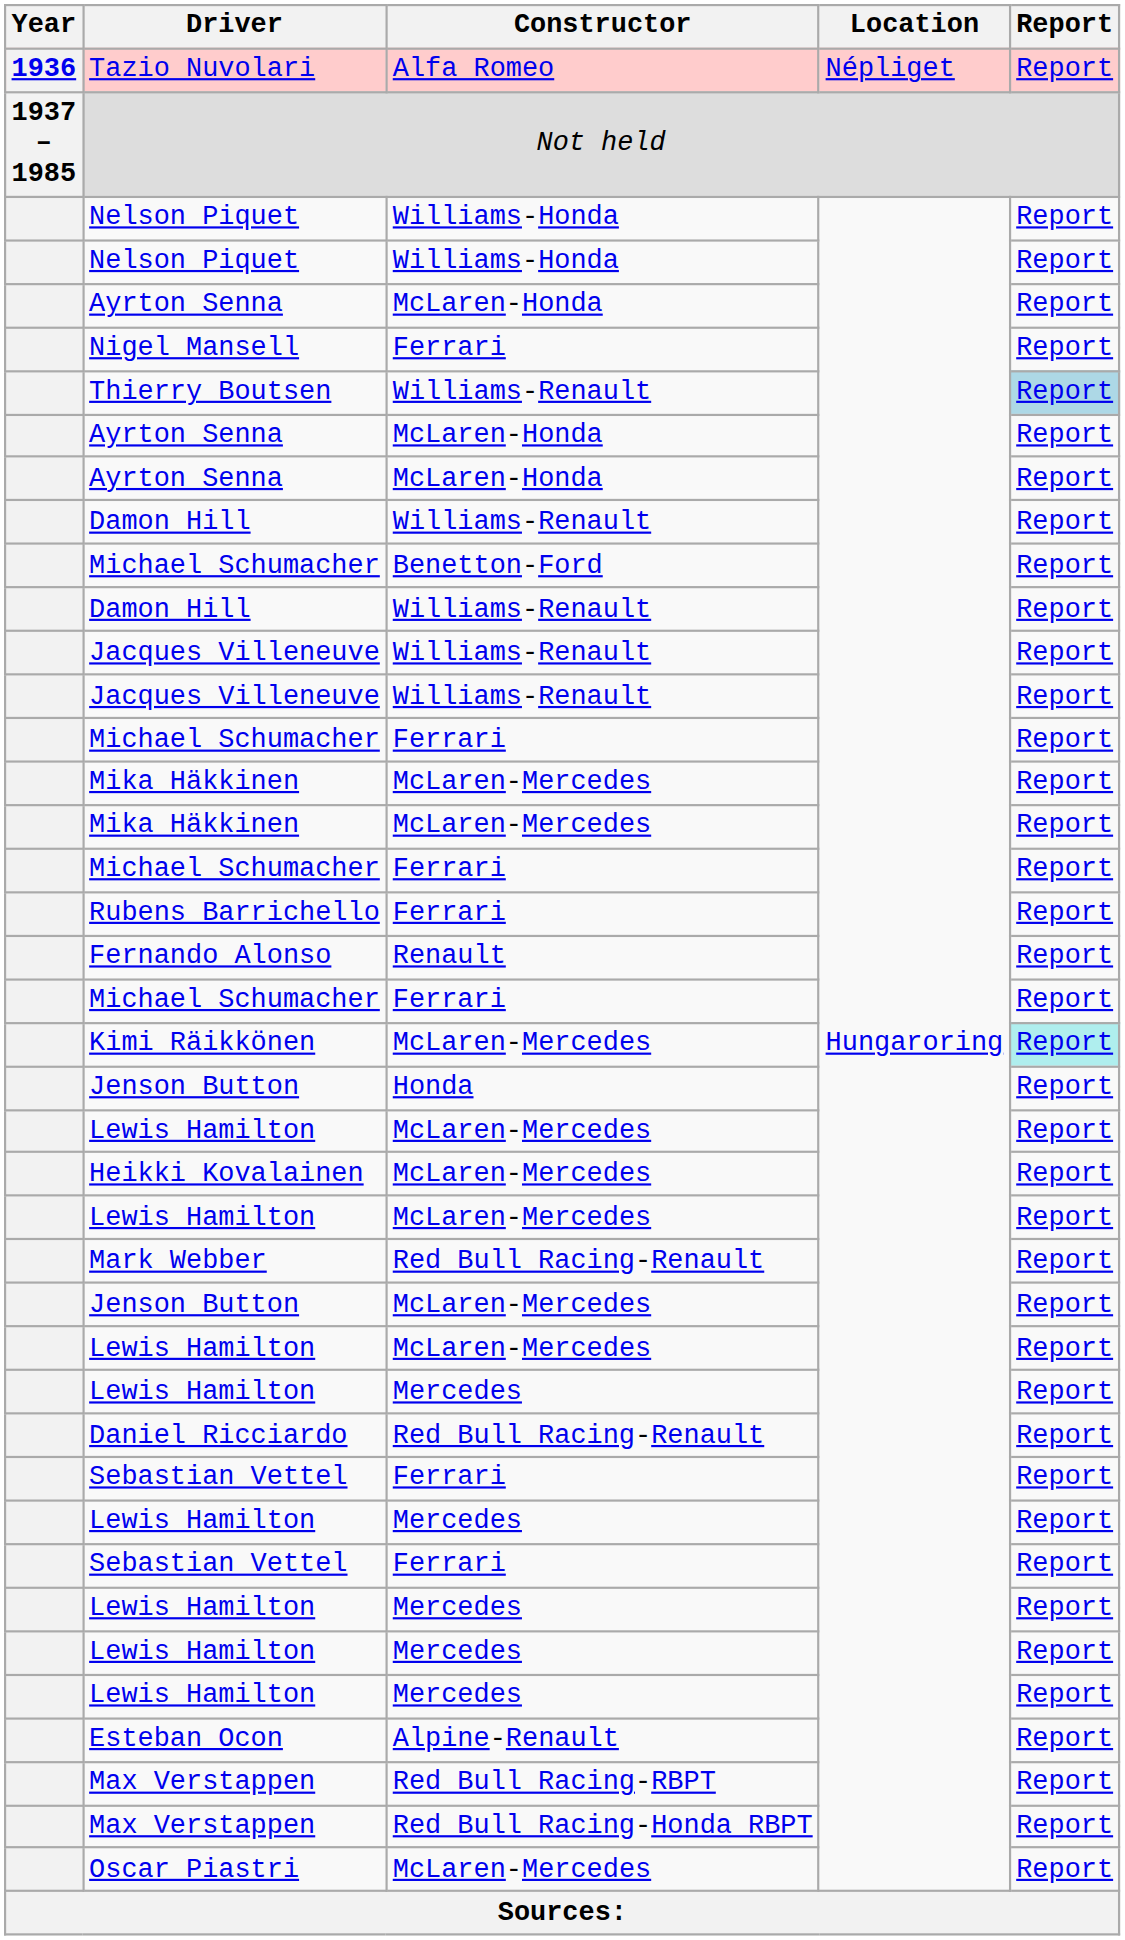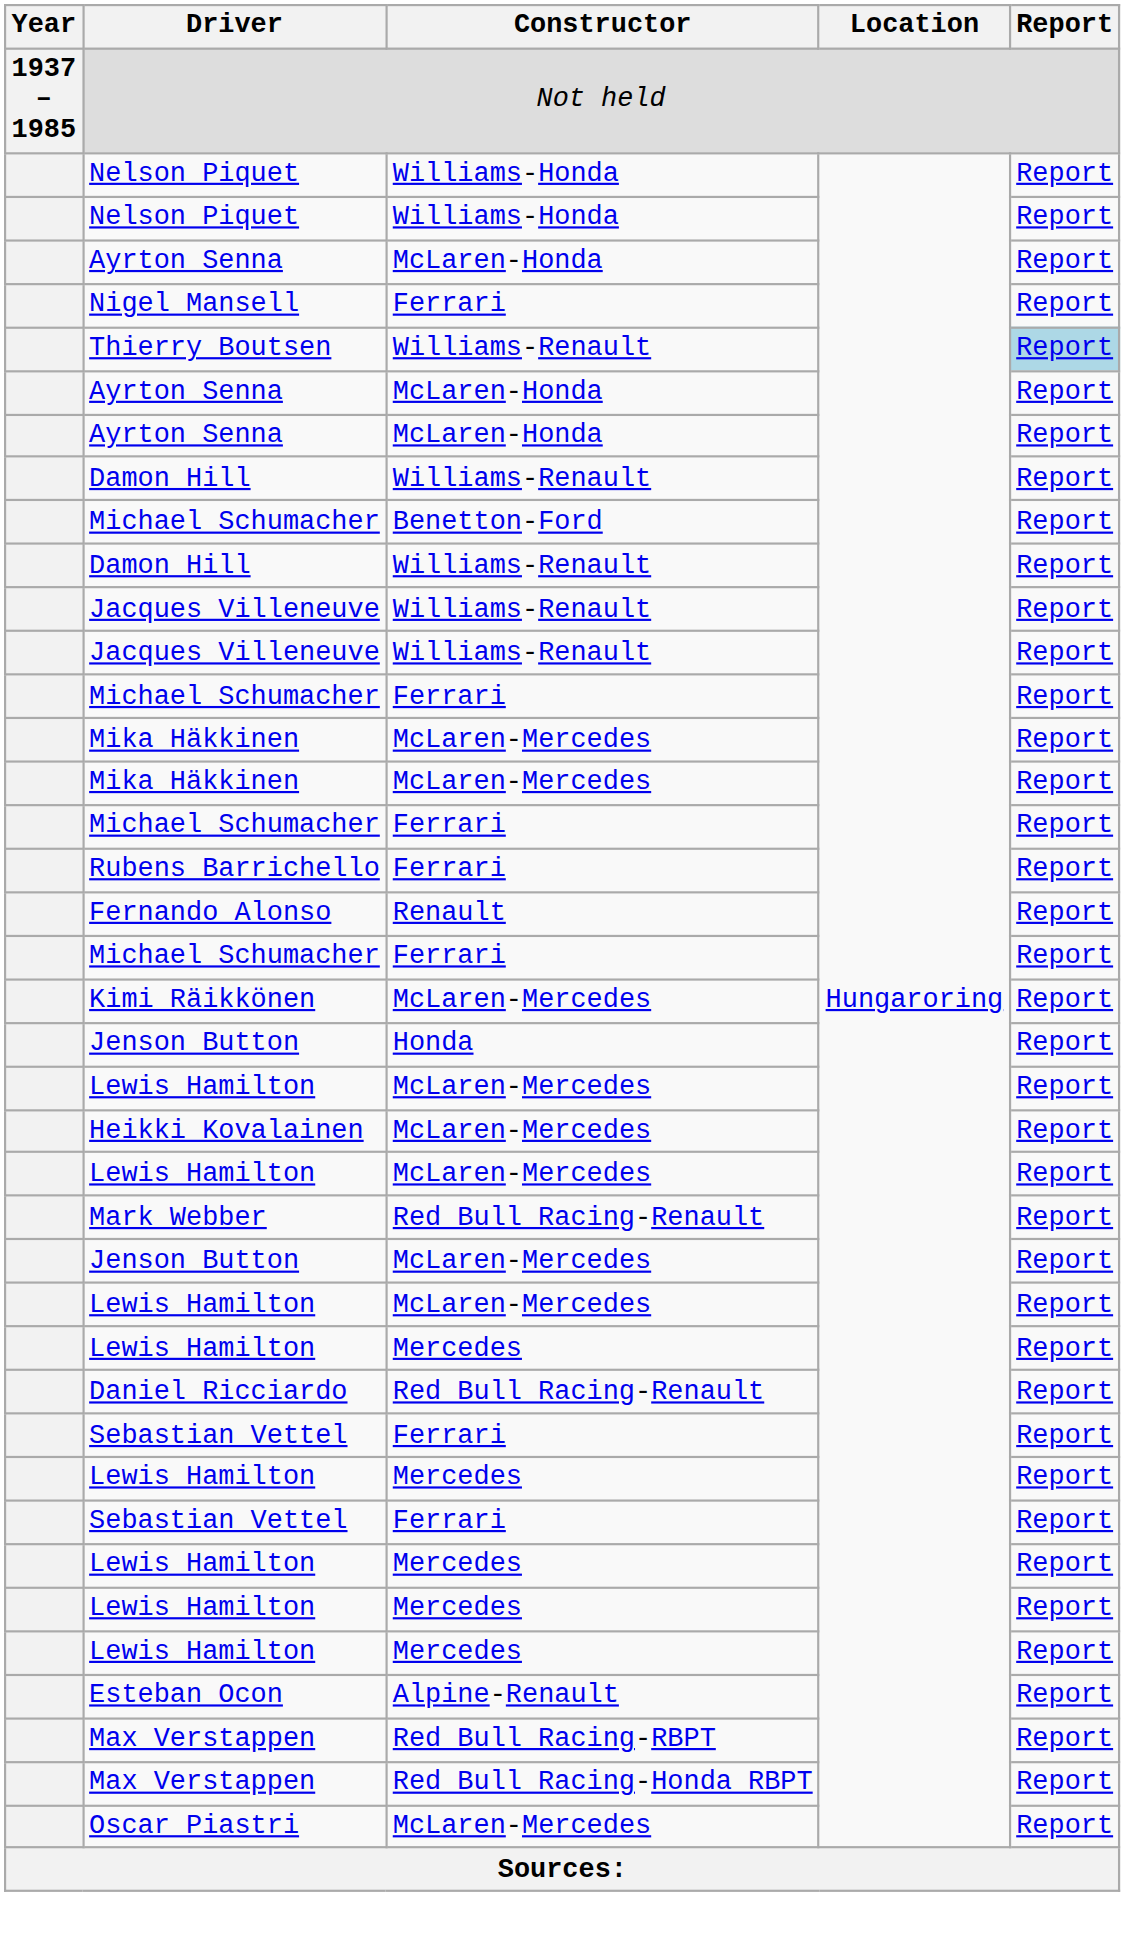 <table class="wikitable" style="font-size: 95%;">
 <tr>
 <th>Year</th>
 <th>Driver</th>
 <th>Constructor</th>
 <th>Location</th>
 <th>Report</th>
-</tr>
-<tr style="background:#fcc;">
-<th><a href='#'>1936</a></th>
-<td> <a href='#'>Tazio Nuvolari</a></td>
-<td><a href='#'>Alfa Romeo</a></td>
-<td><a href='#'>Népliget</a></td>
-<td><a href='#'>Report</a></td>
 </tr>
 <tr style="background:#DDDDDD;">
 <th>1937<br>–<br>1985</th>
 <td align=center colspan=4><em>Not held</em></td>
 </tr>
 <tr>
 <th></th>
 <td> <a href='#'>Nelson Piquet</a></td>
 <td><a href='#'>Williams</a>-<a href='#'>Honda</a></td>
 <td rowspan="39"><a href='#'>Hungaroring</a></td>
 <td><a href='#'>Report</a></td>
 </tr>
 <tr>
 <th></th>
 <td> <a href='#'>Nelson Piquet</a></td>
 <td><a href='#'>Williams</a>-<a href='#'>Honda</a></td>
 <td><a href='#'>Report</a></td>
 </tr>
 <tr>
 <th></th>
 <td> <a href='#'>Ayrton Senna</a></td>
 <td><a href='#'>McLaren</a>-<a href='#'>Honda</a></td>
 <td><a href='#'>Report</a></td>
 </tr>
 <tr>
 <th></th>
 <td> <a href='#'>Nigel Mansell</a></td>
 <td><a href='#'>Ferrari</a></td>
 <td><a href='#'>Report</a></td>
 </tr>
 <tr>
 <th></th>
 <td> <a href='#'>Thierry Boutsen</a></td>
 <td><a href='#'>Williams</a>-<a href='#'>Renault</a></td>
 <td style="background: lightblue;"><a href='#'>Report</a></td>
 </tr>
 <tr>
 <th></th>
 <td> <a href='#'>Ayrton Senna</a></td>
 <td><a href='#'>McLaren</a>-<a href='#'>Honda</a></td>
 <td><a href='#'>Report</a></td>
 </tr>
 <tr>
 <th></th>
 <td> <a href='#'>Ayrton Senna</a></td>
 <td><a href='#'>McLaren</a>-<a href='#'>Honda</a></td>
 <td><a href='#'>Report</a></td>
 </tr>
 <tr>
 <th></th>
 <td> <a href='#'>Damon Hill</a></td>
 <td><a href='#'>Williams</a>-<a href='#'>Renault</a></td>
 <td><a href='#'>Report</a></td>
 </tr>
 <tr>
 <th></th>
 <td> <a href='#'>Michael Schumacher</a></td>
 <td><a href='#'>Benetton</a>-<a href='#'>Ford</a></td>
 <td><a href='#'>Report</a></td>
 </tr>
 <tr>
 <th></th>
 <td> <a href='#'>Damon Hill</a></td>
 <td><a href='#'>Williams</a>-<a href='#'>Renault</a></td>
 <td><a href='#'>Report</a></td>
 </tr>
 <tr>
 <th></th>
 <td> <a href='#'>Jacques Villeneuve</a></td>
 <td><a href='#'>Williams</a>-<a href='#'>Renault</a></td>
 <td><a href='#'>Report</a></td>
 </tr>
 <tr>
 <th></th>
 <td> <a href='#'>Jacques Villeneuve</a></td>
 <td><a href='#'>Williams</a>-<a href='#'>Renault</a></td>
 <td><a href='#'>Report</a></td>
 </tr>
 <tr>
 <th></th>
 <td> <a href='#'>Michael Schumacher</a></td>
 <td><a href='#'>Ferrari</a></td>
 <td><a href='#'>Report</a></td>
 </tr>
 <tr>
 <th></th>
 <td> <a href='#'>Mika Häkkinen</a></td>
 <td><a href='#'>McLaren</a>-<a href='#'>Mercedes</a></td>
 <td><a href='#'>Report</a></td>
 </tr>
 <tr>
 <th></th>
 <td> <a href='#'>Mika Häkkinen</a></td>
 <td><a href='#'>McLaren</a>-<a href='#'>Mercedes</a></td>
 <td><a href='#'>Report</a></td>
 </tr>
 <tr>
 <th></th>
 <td> <a href='#'>Michael Schumacher</a></td>
 <td><a href='#'>Ferrari</a></td>
 <td><a href='#'>Report</a></td>
 </tr>
 <tr>
 <th></th>
 <td> <a href='#'>Rubens Barrichello</a></td>
 <td><a href='#'>Ferrari</a></td>
 <td><a href='#'>Report</a></td>
 </tr>
 <tr>
 <th></th>
 <td> <a href='#'>Fernando Alonso</a></td>
 <td><a href='#'>Renault</a></td>
 <td><a href='#'>Report</a></td>
 </tr>
 <tr>
 <th></th>
 <td> <a href='#'>Michael Schumacher</a></td>
 <td><a href='#'>Ferrari</a></td>
 <td><a href='#'>Report</a></td>
 </tr>
 <tr>
 <th></th>
 <td> <a href='#'>Kimi Räikkönen</a></td>
 <td><a href='#'>McLaren</a>-<a href='#'>Mercedes</a></td>
-<td style="background: paleturquoise;"><a href='#'>Report</a></td>
+<td><a href='#'>Report</a></td>
 </tr>
 <tr>
 <th></th>
 <td> <a href='#'>Jenson Button</a></td>
 <td><a href='#'>Honda</a></td>
 <td><a href='#'>Report</a></td>
 </tr>
 <tr>
 <th></th>
 <td> <a href='#'>Lewis Hamilton</a></td>
 <td><a href='#'>McLaren</a>-<a href='#'>Mercedes</a></td>
 <td><a href='#'>Report</a></td>
 </tr>
 <tr>
 <th></th>
 <td> <a href='#'>Heikki Kovalainen</a></td>
 <td><a href='#'>McLaren</a>-<a href='#'>Mercedes</a></td>
 <td><a href='#'>Report</a></td>
 </tr>
 <tr>
 <th></th>
 <td> <a href='#'>Lewis Hamilton</a></td>
 <td><a href='#'>McLaren</a>-<a href='#'>Mercedes</a></td>
 <td><a href='#'>Report</a></td>
 </tr>
 <tr>
 <th></th>
 <td> <a href='#'>Mark Webber</a></td>
 <td><a href='#'>Red Bull Racing</a>-<a href='#'>Renault</a></td>
 <td><a href='#'>Report</a></td>
 </tr>
 <tr>
 <th></th>
 <td> <a href='#'>Jenson Button</a></td>
 <td><a href='#'>McLaren</a>-<a href='#'>Mercedes</a></td>
 <td><a href='#'>Report</a></td>
 </tr>
 <tr>
 <th></th>
 <td> <a href='#'>Lewis Hamilton</a></td>
 <td><a href='#'>McLaren</a>-<a href='#'>Mercedes</a></td>
 <td><a href='#'>Report</a></td>
 </tr>
 <tr>
 <th></th>
 <td> <a href='#'>Lewis Hamilton</a></td>
 <td><a href='#'>Mercedes</a></td>
 <td><a href='#'>Report</a></td>
 </tr>
 <tr>
 <th></th>
 <td> <a href='#'>Daniel Ricciardo</a></td>
 <td><a href='#'>Red Bull Racing</a>-<a href='#'>Renault</a></td>
 <td><a href='#'>Report</a></td>
 </tr>
 <tr>
 <th></th>
 <td> <a href='#'>Sebastian Vettel</a></td>
 <td><a href='#'>Ferrari</a></td>
 <td><a href='#'>Report</a></td>
 </tr>
 <tr>
 <th></th>
 <td> <a href='#'>Lewis Hamilton</a></td>
 <td><a href='#'>Mercedes</a></td>
 <td><a href='#'>Report</a></td>
 </tr>
 <tr>
 <th></th>
 <td> <a href='#'>Sebastian Vettel</a></td>
 <td><a href='#'>Ferrari</a></td>
 <td><a href='#'>Report</a></td>
 </tr>
 <tr>
 <th></th>
 <td> <a href='#'>Lewis Hamilton</a></td>
 <td><a href='#'>Mercedes</a></td>
 <td><a href='#'>Report</a></td>
 </tr>
 <tr>
 <th></th>
 <td> <a href='#'>Lewis Hamilton</a></td>
 <td><a href='#'>Mercedes</a></td>
 <td><a href='#'>Report</a></td>
 </tr>
 <tr>
 <th></th>
 <td> <a href='#'>Lewis Hamilton</a></td>
 <td><a href='#'>Mercedes</a></td>
 <td><a href='#'>Report</a></td>
 </tr>
 <tr>
 <th></th>
 <td> <a href='#'>Esteban Ocon</a></td>
 <td><a href='#'>Alpine</a>-<a href='#'>Renault</a></td>
 <td><a href='#'>Report</a></td>
 </tr>
 <tr>
 <th></th>
 <td> <a href='#'>Max Verstappen</a></td>
 <td><a href='#'>Red Bull Racing</a>-<a href='#'>RBPT</a></td>
 <td><a href='#'>Report</a></td>
 </tr>
 <tr>
 <th></th>
 <td> <a href='#'>Max Verstappen</a></td>
 <td><a href='#'>Red Bull Racing</a>-<a href='#'>Honda RBPT</a></td>
 <td><a href='#'>Report</a></td>
 </tr>
 <tr>
 <th></th>
 <td> <a href='#'>Oscar Piastri</a></td>
 <td><a href='#'>McLaren</a>-<a href='#'>Mercedes</a></td>
 <td><a href='#'>Report</a></td>
 </tr>
 <tr>
 <th colspan=5>Sources:</th>
 </tr>
 </table>
